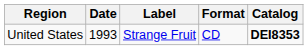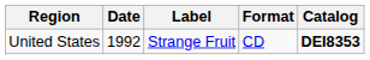 <table class="wikitable">
 <tr>
 <th>Region</th>
 <th>Date</th>
 <th>Label</th>
 <th>Format</th>
 <th>Catalog</th>
 </tr>
 <tr>
 <td>United States</td>
-<td>1993</td>
+<td>1992</td>
 <td><a href='#'>Strange Fruit</a></td>
 <td><a href='#'>CD</a></td>
 <td><strong>DEI8353</strong></td>
 </tr>
 </table>
